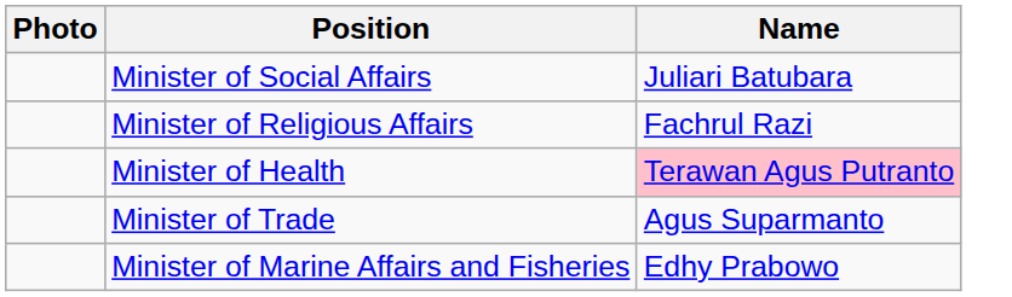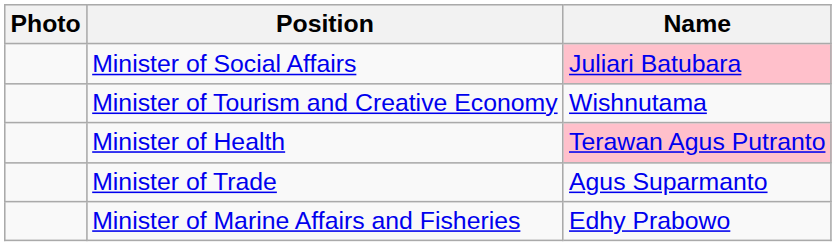 <table class=wikitable>
 <tr>
 <th>Photo</th>
 <th>Position</th>
 <th>Name</th>
 </tr>
 <tr>
 <td></td>
 <td><a href='#'>Minister of Social Affairs</a></td>
-<td><a href='#'>Juliari Batubara</a></td>
+<td style="background: pink;"><a href='#'>Juliari Batubara</a></td>
 </tr>
 <tr>
 <td></td>
-<td><a href='#'>Minister of Religious Affairs</a></td>
-<td><a href='#'>Fachrul Razi</a></td>
+<td><a href='#'>Minister of Tourism and Creative Economy</a></td>
+<td><a href='#'>Wishnutama</a></td>
 </tr>
 <tr>
 <td></td>
 <td><a href='#'>Minister of Health</a></td>
 <td style="background: pink;"><a href='#'>Terawan Agus Putranto</a></td>
 </tr>
 <tr>
 <td></td>
 <td><a href='#'>Minister of Trade</a></td>
 <td><a href='#'>Agus Suparmanto</a></td>
 </tr>
 <tr>
 <td></td>
 <td><a href='#'>Minister of Marine Affairs and Fisheries</a></td>
 <td><a href='#'>Edhy Prabowo</a></td>
 </tr>
 </table>
